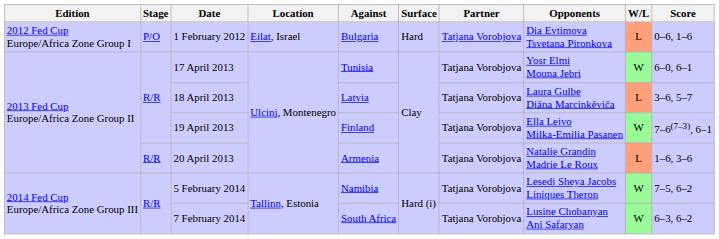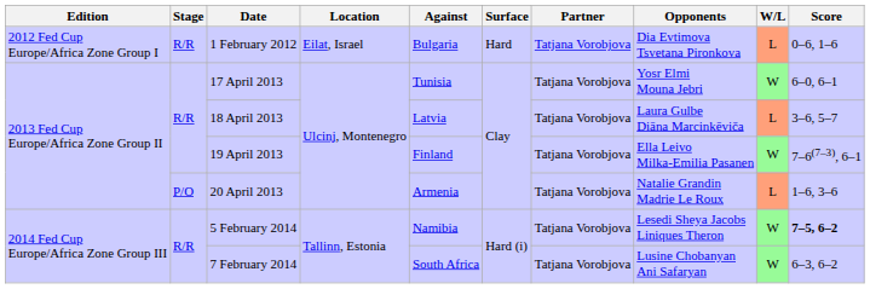 <table class=wikitable style=font-size:97%>
 <tr>
 <th>Edition</th>
 <th>Stage</th>
 <th>Date</th>
 <th>Location</th>
 <th>Against</th>
 <th>Surface</th>
 <th>Partner</th>
 <th>Opponents</th>
 <th>W/L</th>
 <th>Score</th>
 </tr>
 <tr style="background:#ccf;">
 <td><a href='#'>2012 Fed Cup</a> <br> Europe/Africa Zone Group I</td>
-<td><a href='#'>P/O</a></td>
+<td><a href='#'>R/R</a></td>
 <td>1 February 2012</td>
 <td><a href='#'>Eilat</a>, Israel</td>
 <td> <a href='#'>Bulgaria</a></td>
 <td>Hard</td>
 <td> <a href='#'>Tatjana Vorobjova</a></td>
 <td> <a href='#'>Dia Evtimova</a> <br>  <a href='#'>Tsvetana Pironkova</a></td>
 <td style="text-align:center; background:#ffa07a;">L</td>
 <td>0–6, 1–6</td>
 </tr>
 <tr style="background:#ccf;">
 <td rowspan="4"><a href='#'>2013 Fed Cup</a> <br> Europe/Africa Zone Group II</td>
 <td rowspan="3"><a href='#'>R/R</a></td>
 <td>17 April 2013</td>
 <td rowspan="4"><a href='#'>Ulcinj</a>, Montenegro</td>
 <td> <a href='#'>Tunisia</a></td>
 <td rowspan="4">Clay</td>
 <td> Tatjana Vorobjova</td>
 <td> <a href='#'>Yosr Elmi</a> <br>  <a href='#'>Mouna Jebri</a></td>
 <td style="text-align:center; background:#98fb98;">W</td>
 <td>6–0, 6–1</td>
 </tr>
 <tr style="background:#ccf;">
 <td>18 April 2013</td>
 <td> <a href='#'>Latvia</a></td>
 <td> Tatjana Vorobjova</td>
 <td> <a href='#'>Laura Gulbe</a> <br>  <a href='#'>Diāna Marcinkēviča</a></td>
 <td style="text-align:center; background:#ffa07a;">L</td>
 <td>3–6, 5–7</td>
 </tr>
 <tr style="background:#ccf;">
 <td>19 April 2013</td>
 <td> <a href='#'>Finland</a></td>
 <td> Tatjana Vorobjova</td>
 <td> <a href='#'>Ella Leivo</a> <br>  <a href='#'>Milka-Emilia Pasanen</a></td>
 <td style="text-align:center; background:#98fb98;">W</td>
 <td>7–6<sup>(7–3)</sup>, 6–1</td>
 </tr>
 <tr style="background:#ccf;">
-<td><a href='#'>R/R</a></td>
+<td><a href='#'>P/O</a></td>
 <td>20 April 2013</td>
 <td> <a href='#'>Armenia</a></td>
 <td> Tatjana Vorobjova</td>
 <td> <a href='#'>Natalie Grandin</a> <br>  <a href='#'>Madrie Le Roux</a></td>
 <td style="text-align:center; background:#ffa07a;">L</td>
 <td>1–6, 3–6</td>
 </tr>
 <tr style="background:#ccf;">
 <td rowspan="2"><a href='#'>2014 Fed Cup</a> <br> Europe/Africa Zone Group III</td>
 <td rowspan="2"><a href='#'>R/R</a></td>
 <td>5 February 2014</td>
 <td rowspan="2"><a href='#'>Tallinn</a>, Estonia</td>
 <td> <a href='#'>Namibia</a></td>
 <td rowspan="2">Hard (i)</td>
 <td> Tatjana Vorobjova</td>
 <td> <a href='#'>Lesedi Sheya Jacobs</a> <br>  <a href='#'>Liniques Theron</a></td>
 <td style="text-align:center; background:#98fb98;">W</td>
-<td>7–5, 6–2</td>
+<td><strong>7–5, 6–2</strong></td>
 </tr>
 <tr style="background:#ccf;">
 <td>7 February 2014</td>
 <td> <a href='#'>South Africa</a></td>
 <td> Tatjana Vorobjova</td>
 <td> <a href='#'>Lusine Chobanyan</a> <br>  <a href='#'>Ani Safaryan</a></td>
 <td style="text-align:center; background:#98fb98;">W</td>
 <td>6–3, 6–2</td>
 </tr>
 </table>
